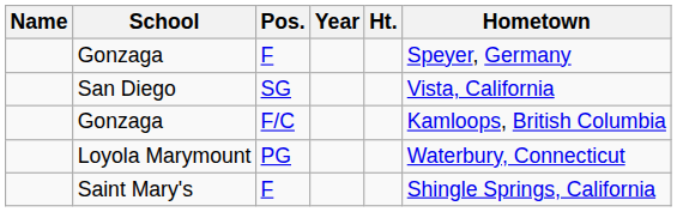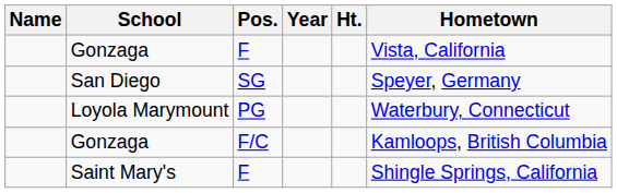 <table class="wikitable sortable">
 <tr>
 <th>Name</th>
 <th>School</th>
 <th>Pos.</th>
 <th>Year</th>
 <th>Ht.</th>
 <th>Hometown</th>
 </tr>
 <tr>
 <td><strong></strong></td>
 <td>Gonzaga</td>
 <td><a href='#'>F</a></td>
 <td></td>
 <td></td>
-<td><a href='#'>Speyer</a>, <a href='#'>Germany</a></td>
+<td><a href='#'>Vista, California</a></td>
 </tr>
 <tr>
 <td></td>
 <td>San Diego</td>
 <td><a href='#'>SG</a></td>
 <td></td>
 <td></td>
-<td><a href='#'>Vista, California</a></td>
+<td><a href='#'>Speyer</a>, <a href='#'>Germany</a></td>
+</tr>
+<tr>
+<td></td>
+<td>Loyola Marymount</td>
+<td><a href='#'>PG</a></td>
+<td></td>
+<td></td>
+<td><a href='#'>Waterbury, Connecticut</a></td>
 </tr>
 <tr>
 <td></td>
 <td>Gonzaga</td>
 <td><a href='#'>F/C</a></td>
 <td></td>
 <td></td>
 <td><a href='#'>Kamloops</a>, <a href='#'>British Columbia</a></td>
 </tr>
 <tr>
 <td></td>
-<td>Loyola Marymount</td>
-<td><a href='#'>PG</a></td>
-<td></td>
-<td></td>
-<td><a href='#'>Waterbury, Connecticut</a></td>
-</tr>
-<tr>
-<td></td>
 <td>Saint Mary's</td>
 <td><a href='#'>F</a></td>
 <td></td>
 <td></td>
 <td><a href='#'>Shingle Springs, California</a></td>
 </tr>
 </table>
